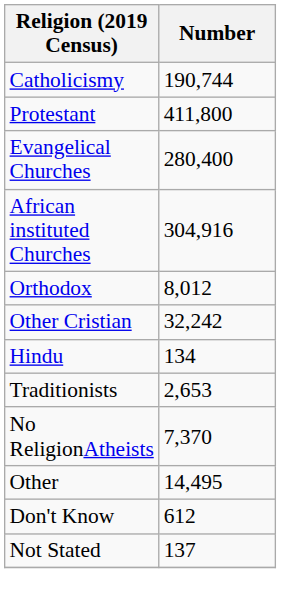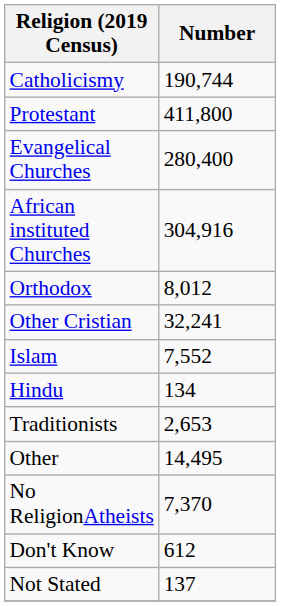 <table class="wikitable">
 <tr>
 <th style="width:100px;">Religion (2019 Census)</th>
 <th style="width:80px;">Number</th>
 </tr>
 <tr>
 <td><a href='#'>Catholicismy</a></td>
 <td>190,744</td>
 </tr>
 <tr>
 <td><a href='#'>Protestant</a></td>
 <td>411,800</td>
 </tr>
 <tr>
 <td><a href='#'>Evangelical Churches</a></td>
 <td>280,400</td>
 </tr>
 <tr>
 <td><a href='#'>African instituted Churches</a></td>
 <td>304,916</td>
 </tr>
 <tr>
 <td><a href='#'>Orthodox</a></td>
 <td>8,012</td>
 </tr>
 <tr>
 <td><a href='#'>Other Cristian</a></td>
-<td>32,242</td>
+<td>32,241</td>
+</tr>
+<tr>
+<td><a href='#'>Islam</a></td>
+<td>7,552</td>
 </tr>
 <tr>
 <td><a href='#'>Hindu</a></td>
 <td>134</td>
 </tr>
 <tr>
 <td>Traditionists</td>
 <td>2,653</td>
 </tr>
 <tr>
+<td>Other</td>
+<td>14,495</td>
+</tr>
+<tr>
 <td>No Religion<a href='#'>Atheists</a></td>
 <td>7,370</td>
-</tr>
-<tr>
-<td>Other</td>
-<td>14,495</td>
 </tr>
 <tr>
 <td>Don't Know</td>
 <td>612</td>
 </tr>
 <tr>
 <td>Not Stated</td>
 <td>137</td>
 </tr>
 <tr>
 </tr>
 </table>
